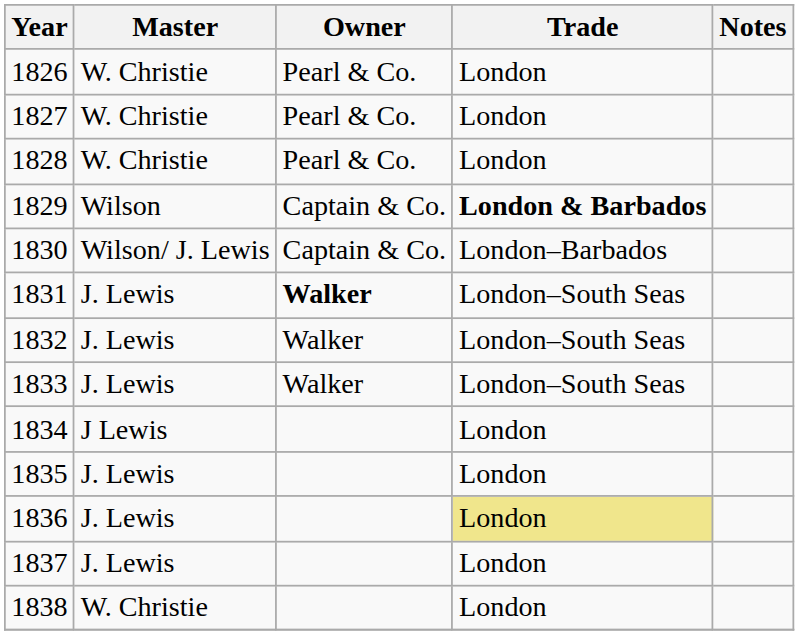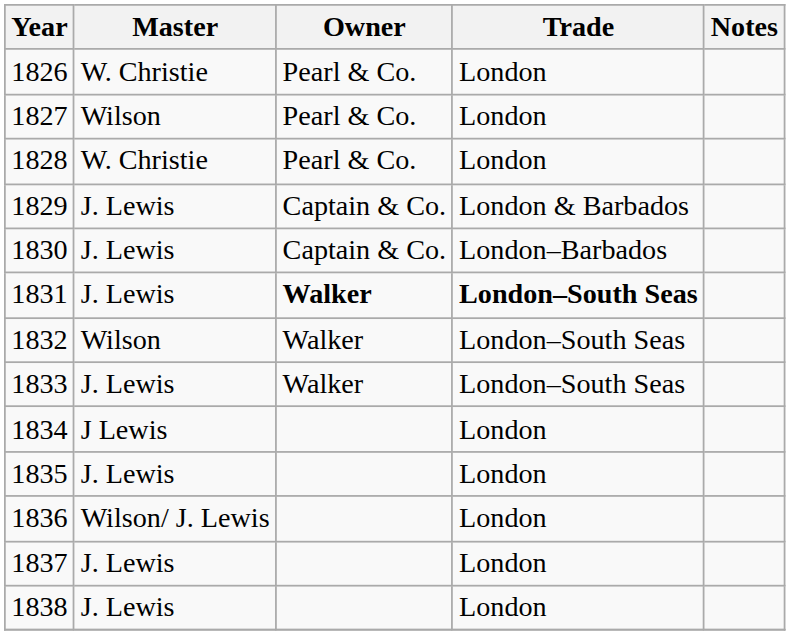 <table class="sortable wikitable">
 <tr>
 <th>Year</th>
 <th>Master</th>
 <th>Owner</th>
 <th>Trade</th>
 <th>Notes</th>
 </tr>
 <tr>
 <td>1826</td>
 <td>W. Christie</td>
 <td>Pearl & Co.</td>
 <td>London</td>
 <td></td>
 </tr>
 <tr>
 <td>1827</td>
-<td>W. Christie</td>
+<td>Wilson</td>
 <td>Pearl & Co.</td>
 <td>London</td>
 <td></td>
 </tr>
 <tr>
 <td>1828</td>
 <td>W. Christie</td>
 <td>Pearl & Co.</td>
 <td>London</td>
 <td></td>
 </tr>
 <tr>
 <td>1829</td>
-<td>Wilson</td>
+<td>J. Lewis</td>
 <td>Captain & Co.</td>
-<td><strong>London & Barbados</strong></td>
+<td>London & Barbados</td>
 <td></td>
 </tr>
 <tr>
 <td>1830</td>
-<td>Wilson/ J. Lewis</td>
+<td>J. Lewis</td>
 <td>Captain & Co.</td>
 <td>London–Barbados</td>
 <td></td>
 </tr>
 <tr>
 <td>1831</td>
 <td>J. Lewis</td>
 <td><strong>Walker</strong></td>
-<td>London–South Seas</td>
+<td><strong>London–South Seas</strong></td>
 <td></td>
 </tr>
 <tr>
 <td>1832</td>
-<td>J. Lewis</td>
+<td>Wilson</td>
 <td>Walker</td>
 <td>London–South Seas</td>
 <td></td>
 </tr>
 <tr>
 <td>1833</td>
 <td>J. Lewis</td>
 <td>Walker</td>
 <td>London–South Seas</td>
 <td></td>
 </tr>
 <tr>
 <td>1834</td>
 <td>J Lewis</td>
 <td></td>
 <td>London</td>
 <td></td>
 </tr>
 <tr>
 <td>1835</td>
 <td>J. Lewis</td>
 <td></td>
 <td>London</td>
 <td></td>
 </tr>
 <tr>
 <td>1836</td>
-<td>J. Lewis</td>
+<td>Wilson/ J. Lewis</td>
 <td></td>
-<td style="background: khaki;">London</td>
+<td>London</td>
 <td></td>
 </tr>
 <tr>
 <td>1837</td>
 <td>J. Lewis</td>
 <td></td>
 <td>London</td>
 <td></td>
 </tr>
 <tr>
 <td>1838</td>
-<td>W. Christie</td>
+<td>J. Lewis</td>
 <td></td>
 <td>London</td>
 <td></td>
 </tr>
 <tr>
 </tr>
 </table>
